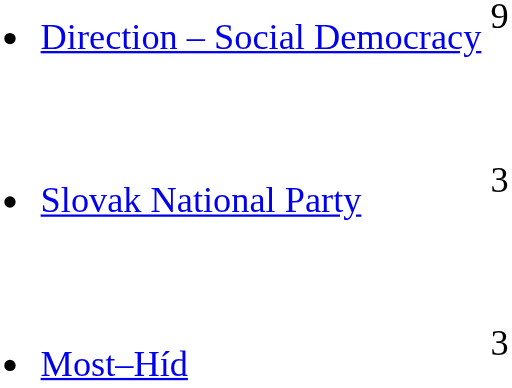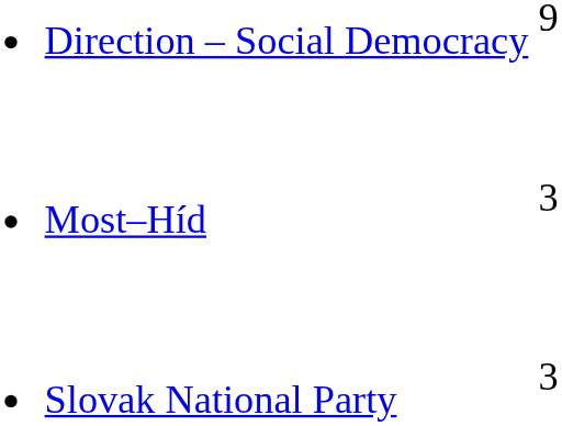 <table>
 <tr>
 <td><br><ul><li><a href='#'>Direction – Social Democracy</a></li></ul></td>
 <td><div>9</div></td>
 </tr>
 <tr>
+<td><br><ul><li><a href='#'>Most–Híd</a></li></ul></td>
+<td><div>3</div></td>
+</tr>
+<tr>
 <td><br><ul><li><a href='#'>Slovak National Party</a></li></ul></td>
 <td><div>3</div></td>
 </tr>
-<tr>
-<td><br><ul><li><a href='#'>Most–Híd</a></li></ul></td>
-<td><div>3</div></td>
-</tr>
 </table>
